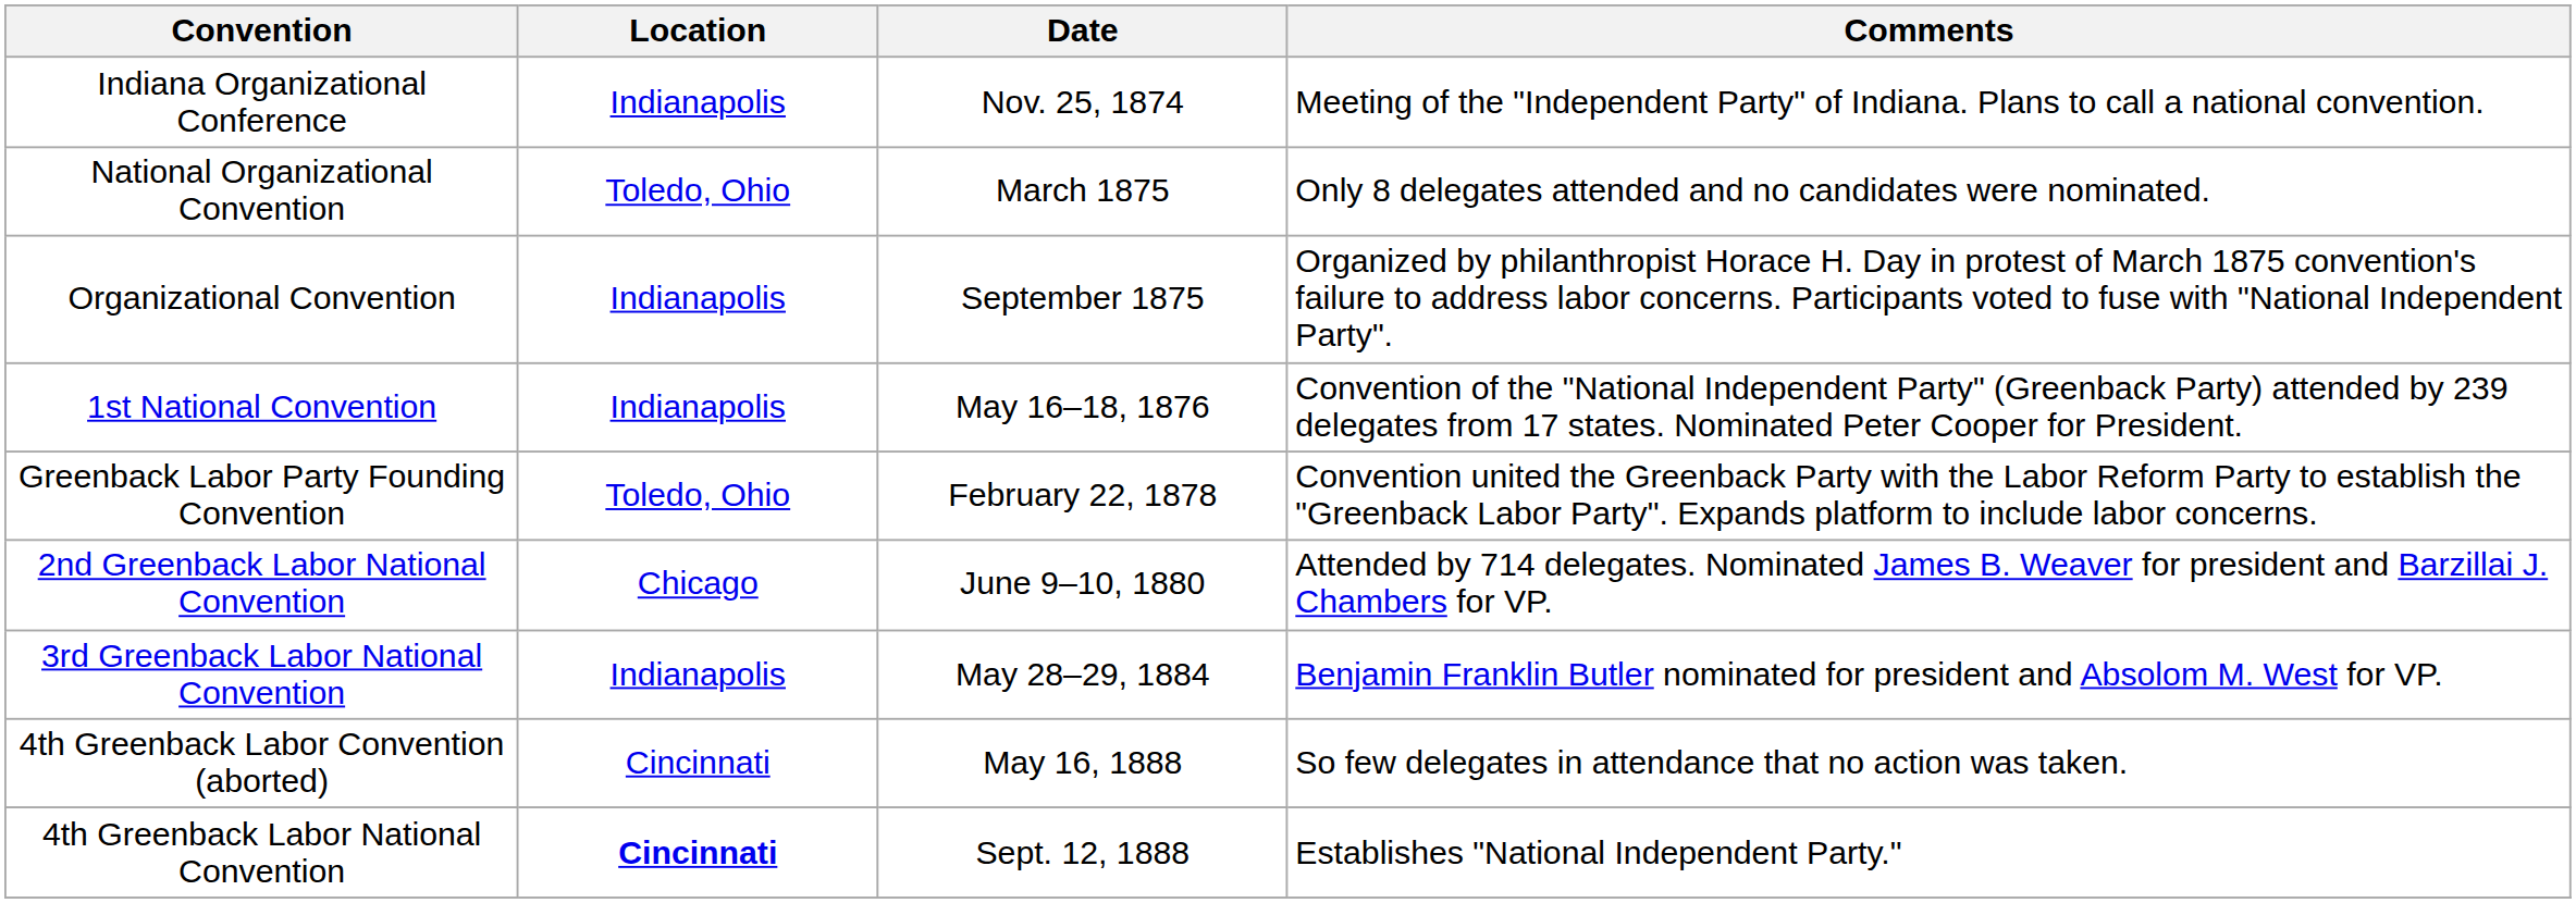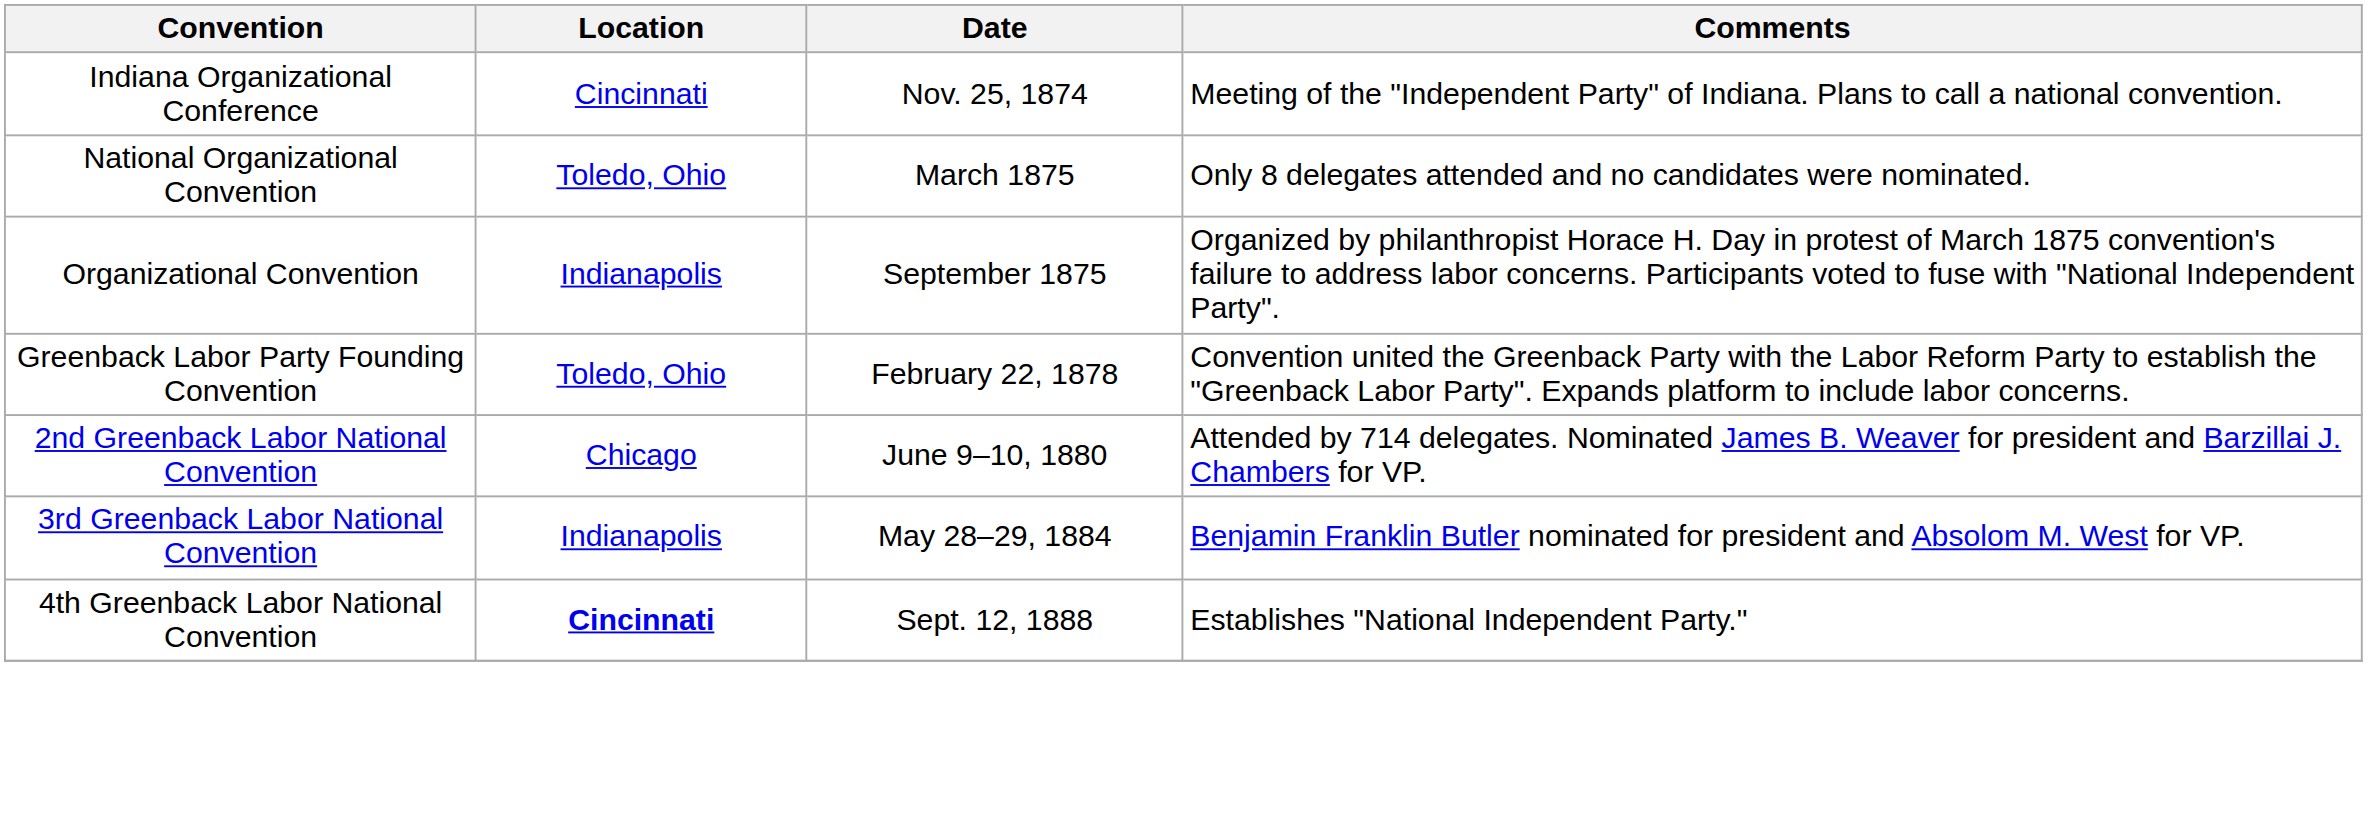 <table class="wikitable" style="Background:#ffffff">
 <tr>
 <th width=20%>Convention</th>
 <th width=14%>Location</th>
 <th width=16%>Date</th>
 <th>Comments</th>
 </tr>
 <tr>
 <td align="center">Indiana Organizational Conference</td>
-<td align="center"><a href='#'>Indianapolis</a></td>
+<td align="center"><a href='#'>Cincinnati</a></td>
 <td align="center">Nov. 25, 1874</td>
 <td>Meeting of the "Independent Party" of Indiana. Plans to call a national convention.</td>
 </tr>
 <tr>
 <td align="center">National Organizational Convention</td>
 <td align="center"><a href='#'>Toledo, Ohio</a></td>
 <td align="center">March 1875</td>
 <td>Only 8 delegates attended and no candidates were nominated.</td>
 </tr>
 <tr>
 <td align="center">Organizational Convention</td>
 <td align="center"><a href='#'>Indianapolis</a></td>
 <td align="center">September 1875</td>
 <td>Organized by philanthropist Horace H. Day in protest of March 1875 convention's failure to address labor concerns. Participants voted to fuse with "National Independent Party".</td>
-</tr>
-<tr>
-<td align="center"><a href='#'>1st National Convention</a></td>
-<td align="center"><a href='#'>Indianapolis</a></td>
-<td align="center">May 16–18, 1876</td>
-<td>Convention of the "National Independent Party" (Greenback Party) attended by 239 delegates from 17 states. Nominated Peter Cooper for President.</td>
 </tr>
 <tr>
 <td align="center">Greenback Labor Party Founding Convention</td>
 <td align="center"><a href='#'>Toledo, Ohio</a></td>
 <td align="center">February 22, 1878</td>
 <td>Convention united the Greenback Party with the Labor Reform Party to establish the "Greenback Labor Party". Expands platform to include labor concerns.</td>
 </tr>
 <tr>
 <td align="center"><a href='#'>2nd Greenback Labor National Convention</a></td>
 <td align="center"><a href='#'>Chicago</a></td>
 <td align="center">June 9–10, 1880</td>
 <td>Attended by 714 delegates. Nominated <a href='#'>James B. Weaver</a> for president and <a href='#'>Barzillai J. Chambers</a> for VP.</td>
 </tr>
 <tr>
 <td align="center"><a href='#'>3rd Greenback Labor National Convention</a></td>
 <td align="center"><a href='#'>Indianapolis</a></td>
 <td align="center">May 28–29, 1884</td>
 <td><a href='#'>Benjamin Franklin Butler</a> nominated for president and <a href='#'>Absolom M. West</a> for VP.</td>
 </tr>
 <tr>
-<td align="center">4th Greenback Labor Convention (aborted)</td>
-<td align="center"><a href='#'>Cincinnati</a></td>
-<td align="center">May 16, 1888</td>
-<td>So few delegates in attendance that no action was taken.</td>
-</tr>
-<tr>
 <td align="center">4th Greenback Labor National Convention</td>
 <td align="center"><strong><a href='#'>Cincinnati</a></strong></td>
 <td align="center">Sept. 12, 1888</td>
 <td>Establishes "National Independent Party."</td>
 </tr>
 <tr>
 </tr>
 </table>
